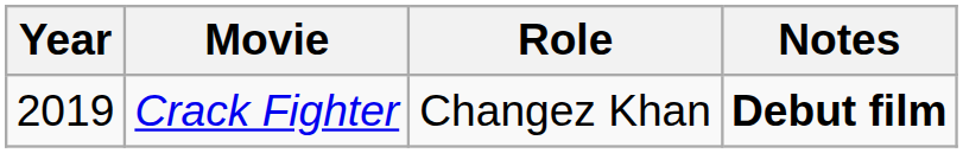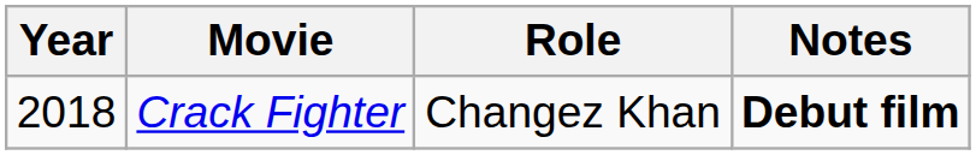 <table class="wikitable">
 <tr>
 <th>Year</th>
 <th>Movie</th>
 <th>Role</th>
 <th>Notes</th>
 </tr>
 <tr>
-<td>2019</td>
+<td>2018</td>
 <td><em><a href='#'>Crack Fighter</a></em></td>
 <td>Changez Khan</td>
 <td><strong>Debut film</strong></td>
 </tr>
 </table>
